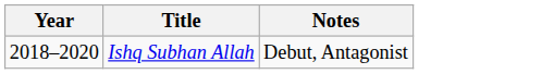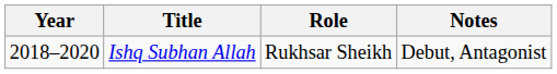 <table class="wikitable">
 <tr>
 <th>Year</th>
 <th>Title</th>
+<th>Role</th>
 <th>Notes</th>
 </tr>
 <tr>
 <td>2018–2020</td>
 <td><em><a href='#'>Ishq Subhan Allah</a></em></td>
+<td>Rukhsar Sheikh</td>
 <td>Debut, Antagonist</td>
 </tr>
 </table>
